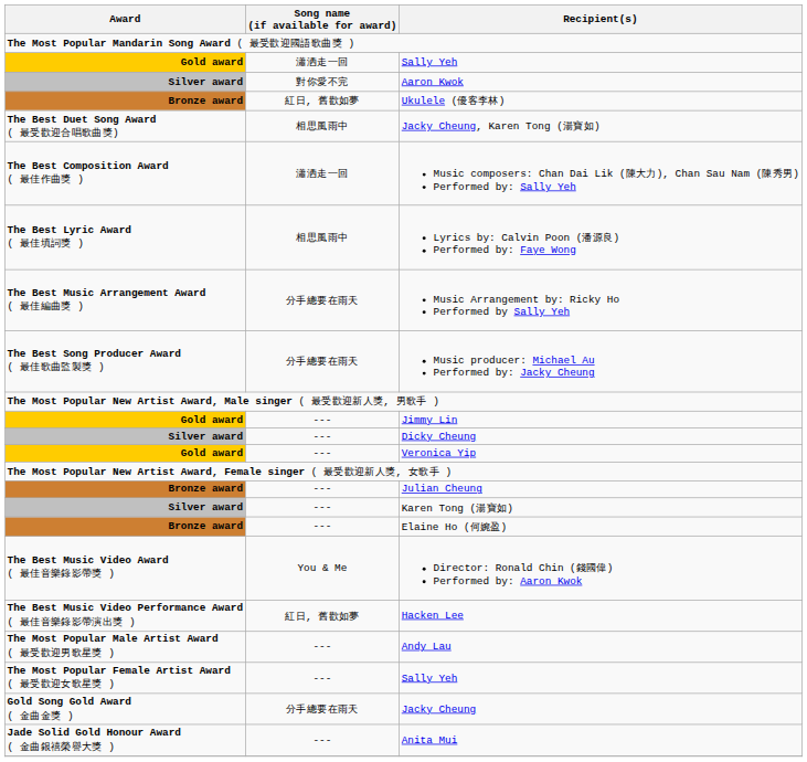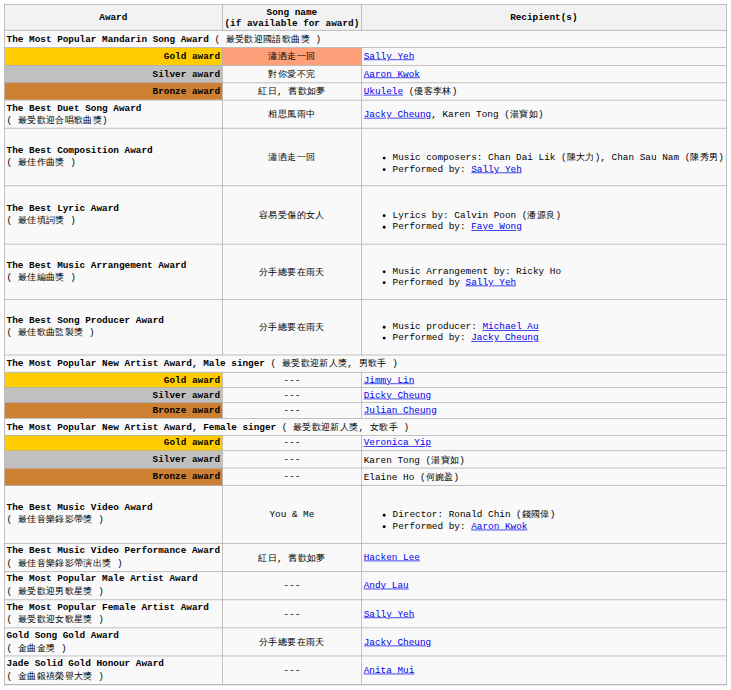 <table class="wikitable">
 <tr>
 <th>Award</th>
 <th>Song name<br>(if available for award)</th>
 <th>Recipient(s)</th>
 </tr>
 <tr>
 <td colspan=3><strong>The Most Popular Mandarin Song Award</strong> ( 最受歡迎國語歌曲獎 )</td>
 </tr>
 <tr>
 <td style="background:#FFCC00; color:black" align=right><strong>Gold award</strong></td>
-<td style="text-align: center;">瀟洒走一回</td>
+<td style="background: lightsalmon; text-align: center;">瀟洒走一回</td>
 <td><a href='#'>Sally Yeh</a></td>
 </tr>
 <tr>
 <td style="background:#C0C0C0; color:black" align=right><strong>Silver award</strong></td>
 <td style="text-align: center;">對你愛不完</td>
 <td><a href='#'>Aaron Kwok</a></td>
 </tr>
 <tr>
 <td style="background:#CD7F32; color:black" align=right><strong>Bronze award</strong></td>
 <td style="text-align: center;">紅日, 舊歡如夢</td>
 <td><a href='#'>Ukulele</a> (優客李林)</td>
 </tr>
 <tr>
 <td><strong>The Best Duet Song Award</strong> <br> ( 最受歡迎合唱歌曲獎)</td>
 <td style="text-align: center;">相思風雨中</td>
 <td><a href='#'>Jacky Cheung</a>, Karen Tong (湯寶如)</td>
 </tr>
 <tr>
 <td><strong>The Best Composition Award</strong><br>( 最佳作曲獎 )</td>
 <td style="text-align: center;">瀟洒走一回</td>
 <td><br><ul><li>Music composers: Chan Dai Lik (陳大力), Chan Sau Nam (陳秀男)</li><li>Performed by: <a href='#'>Sally Yeh</a></li></ul></td>
 </tr>
 <tr>
 <td><strong>The Best Lyric Award</strong><br>( 最佳填詞獎 )</td>
-<td style="text-align: center;">相思風雨中</td>
+<td style="text-align: center;">容易受傷的女人</td>
 <td><br><ul><li>Lyrics by: Calvin Poon (潘源良)</li><li>Performed by: <a href='#'>Faye Wong</a></li></ul></td>
 </tr>
 <tr>
 <td><strong>The Best Music Arrangement Award</strong><br>( 最佳編曲獎 )</td>
 <td style="text-align: center;">分手總要在雨天</td>
 <td><br><ul><li>Music Arrangement by: Ricky Ho</li><li>Performed by <a href='#'>Sally Yeh</a></li></ul></td>
 </tr>
 <tr>
 <td><strong>The Best Song Producer Award</strong><br>( 最佳歌曲監製獎 )</td>
 <td style="text-align: center;">分手總要在雨天</td>
 <td><br><ul><li>Music producer: <a href='#'>Michael Au</a></li><li>Performed by: <a href='#'>Jacky Cheung</a></li></ul></td>
 </tr>
 <tr>
 <td colspan=3><strong>The Most Popular New Artist Award, Male singer</strong> ( 最受歡迎新人獎, 男歌手 )</td>
 </tr>
 <tr>
 <td style="background:#FFCC00; color:black" align=right><strong>Gold award</strong></td>
 <td style="text-align: center;">---</td>
 <td><a href='#'>Jimmy Lin</a></td>
 </tr>
 <tr>
 <td style="background:#C0C0C0; color:black" align=right><strong>Silver award</strong></td>
 <td style="text-align: center;">---</td>
 <td><a href='#'>Dicky Cheung</a></td>
 </tr>
 <tr>
-<td style="background:#FFCC00; color:black" align=right><strong>Gold award</strong></td>
+<td style="background:#CD7F32; color:black" align=right><strong>Bronze award</strong></td>
 <td style="text-align: center;">---</td>
-<td><a href='#'>Veronica Yip</a></td>
+<td><a href='#'>Julian Cheung</a></td>
 </tr>
 <tr>
 <td colspan=3><strong>The Most Popular New Artist Award, Female singer </strong> ( 最受歡迎新人獎, 女歌手 )</td>
 </tr>
 <tr>
-<td style="background:#CD7F32; color:black" align=right><strong>Bronze award</strong></td>
+<td style="background:#FFCC00; color:black" align=right><strong>Gold award</strong></td>
 <td style="text-align: center;">---</td>
-<td><a href='#'>Julian Cheung</a></td>
+<td><a href='#'>Veronica Yip</a></td>
 </tr>
 <tr>
 <td style="background:#C0C0C0; color:black" align=right><strong>Silver award</strong></td>
 <td style="text-align: center;">---</td>
 <td>Karen Tong (湯寶如)</td>
 </tr>
 <tr>
 <td style="background:#CD7F32; color:black" align=right><strong>Bronze award</strong></td>
 <td style="text-align: center;">---</td>
 <td>Elaine Ho (何婉盈)</td>
 </tr>
 <tr>
 <td><strong>The Best Music Video Award</strong><br>( 最佳音樂錄影帶獎 )</td>
 <td style="text-align: center;">You & Me</td>
 <td><br><ul><li>Director: Ronald Chin (錢國偉)</li><li>Performed by: <a href='#'>Aaron Kwok</a></li></ul></td>
 </tr>
 <tr>
 <td><strong>The Best Music Video Performance Award</strong><br>( 最佳音樂錄影帶演出獎 )</td>
 <td style="text-align: center;">紅日, 舊歡如夢</td>
 <td><a href='#'>Hacken Lee</a></td>
 </tr>
 <tr>
 <td><strong>The Most Popular Male Artist Award</strong><br>( 最受歡迎男歌星獎 )</td>
 <td style="text-align: center;">---</td>
 <td><a href='#'>Andy Lau</a></td>
 </tr>
 <tr>
 <td><strong>The Most Popular Female Artist Award</strong><br>( 最受歡迎女歌星獎 )</td>
 <td style="text-align: center;">---</td>
 <td><a href='#'>Sally Yeh</a></td>
 </tr>
 <tr>
 <td><strong>Gold Song Gold Award</strong><br>( 金曲金獎 )</td>
 <td style="text-align: center;">分手總要在雨天</td>
 <td><a href='#'>Jacky Cheung</a></td>
 </tr>
 <tr>
 <td><strong>Jade Solid Gold Honour Award</strong> <br> ( 金曲銀禧榮譽大獎 )</td>
 <td style="text-align: center;">---</td>
 <td><a href='#'>Anita Mui</a></td>
 </tr>
 <tr>
 </tr>
 </table>
